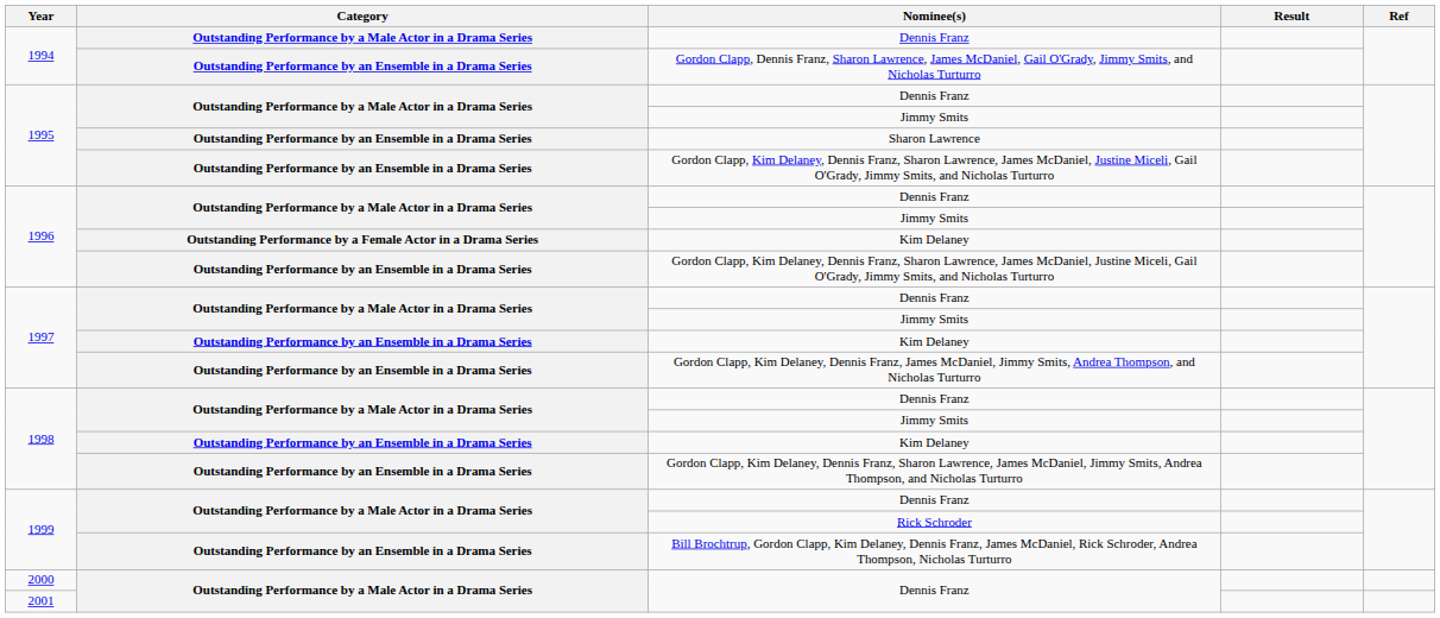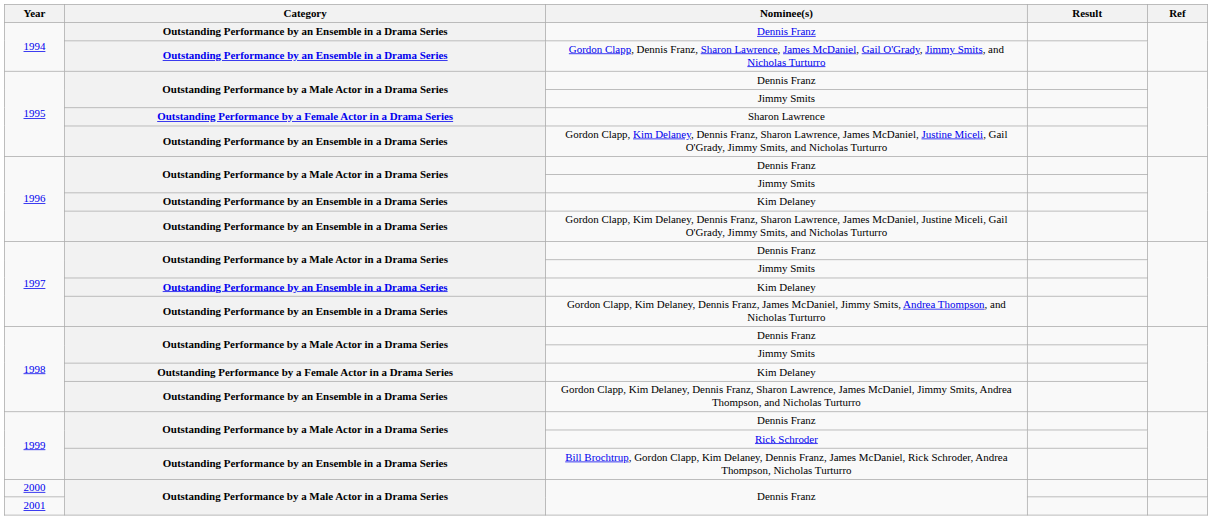 <table class="wikitable plainrowheaders" style="font-size: 90%; text-align:center" width=100%>
 <tr>
 <th scope="col" width="5%">Year</th>
 <th scope="col" width="40%">Category</th>
 <th scope="col" width="40%">Nominee(s)</th>
 <th scope="col" width="10%">Result</th>
 <th scope="col" width="5%">Ref</th>
 </tr>
 <tr>
 <td rowspan="2"><a href='#'>1994</a></td>
-<th scope="row" style="text-align:center"><a href='#'>Outstanding Performance by a Male Actor in a Drama Series</a></th>
+<th scope="row" style="text-align:center">Outstanding Performance by an Ensemble in a Drama Series</th>
 <td><a href='#'>Dennis Franz</a> </td>
 <td></td>
 <td rowspan="2"></td>
 </tr>
 <tr>
 <th scope="row" style="text-align:center"><a href='#'>Outstanding Performance by an Ensemble in a Drama Series</a></th>
 <td><a href='#'>Gordon Clapp</a>, Dennis Franz, <a href='#'>Sharon Lawrence</a>, <a href='#'>James McDaniel</a>, <a href='#'>Gail O'Grady</a>, <a href='#'>Jimmy Smits</a>, and <a href='#'>Nicholas Turturro</a></td>
 <td></td>
 </tr>
 <tr>
 <td rowspan="4"><a href='#'>1995</a></td>
 <th scope="row" style="text-align:center" rowspan="2">Outstanding Performance by a Male Actor in a Drama Series</th>
 <td>Dennis Franz </td>
 <td></td>
 <td rowspan="4"></td>
 </tr>
 <tr>
 <td>Jimmy Smits </td>
 <td></td>
 </tr>
 <tr>
-<th scope="row" style="text-align:center">Outstanding Performance by an Ensemble in a Drama Series</th>
+<th scope="row" style="text-align:center"><a href='#'>Outstanding Performance by a Female Actor in a Drama Series</a></th>
 <td>Sharon Lawrence </td>
 <td></td>
 </tr>
 <tr>
 <th scope="row" style="text-align:center">Outstanding Performance by an Ensemble in a Drama Series</th>
 <td>Gordon Clapp, <a href='#'>Kim Delaney</a>, Dennis Franz, Sharon Lawrence, James McDaniel, <a href='#'>Justine Miceli</a>, Gail O'Grady, Jimmy Smits, and Nicholas Turturro</td>
 <td></td>
 </tr>
 <tr>
 <td rowspan="4"><a href='#'>1996</a></td>
 <th scope="row" style="text-align:center" rowspan="2">Outstanding Performance by a Male Actor in a Drama Series</th>
 <td>Dennis Franz </td>
 <td></td>
 <td rowspan="4"></td>
 </tr>
 <tr>
 <td>Jimmy Smits </td>
 <td></td>
 </tr>
 <tr>
-<th scope="row" style="text-align:center">Outstanding Performance by a Female Actor in a Drama Series</th>
+<th scope="row" style="text-align:center">Outstanding Performance by an Ensemble in a Drama Series</th>
 <td>Kim Delaney </td>
 <td></td>
 </tr>
 <tr>
 <th scope="row" style="text-align:center">Outstanding Performance by an Ensemble in a Drama Series</th>
 <td>Gordon Clapp, Kim Delaney, Dennis Franz, Sharon Lawrence, James McDaniel, Justine Miceli, Gail O'Grady, Jimmy Smits, and Nicholas Turturro</td>
 <td></td>
 </tr>
 <tr>
 <td rowspan="4"><a href='#'>1997</a></td>
 <th scope="row" style="text-align:center" rowspan="2">Outstanding Performance by a Male Actor in a Drama Series</th>
 <td>Dennis Franz </td>
 <td></td>
 <td rowspan="4"></td>
 </tr>
 <tr>
 <td>Jimmy Smits </td>
 <td></td>
 </tr>
 <tr>
 <th scope="row" style="text-align:center"><a href='#'>Outstanding Performance by an Ensemble in a Drama Series</a></th>
 <td>Kim Delaney </td>
 <td></td>
 </tr>
 <tr>
 <th scope="row" style="text-align:center">Outstanding Performance by an Ensemble in a Drama Series</th>
 <td>Gordon Clapp, Kim Delaney, Dennis Franz, James McDaniel, Jimmy Smits, <a href='#'>Andrea Thompson</a>, and Nicholas Turturro</td>
 <td></td>
 </tr>
 <tr>
 <td rowspan="4"><a href='#'>1998</a></td>
 <th scope="row" style="text-align:center" rowspan="2">Outstanding Performance by a Male Actor in a Drama Series</th>
 <td>Dennis Franz </td>
 <td></td>
 <td rowspan="4"></td>
 </tr>
 <tr>
 <td>Jimmy Smits </td>
 <td></td>
 </tr>
 <tr>
-<th scope="row" style="text-align:center"><a href='#'>Outstanding Performance by an Ensemble in a Drama Series</a></th>
+<th scope="row" style="text-align:center">Outstanding Performance by a Female Actor in a Drama Series</th>
 <td>Kim Delaney </td>
 <td></td>
 </tr>
 <tr>
 <th scope="row" style="text-align:center">Outstanding Performance by an Ensemble in a Drama Series</th>
 <td>Gordon Clapp, Kim Delaney, Dennis Franz, Sharon Lawrence, James McDaniel, Jimmy Smits, Andrea Thompson, and Nicholas Turturro</td>
 <td></td>
 </tr>
 <tr>
 <td rowspan="3"><a href='#'>1999</a></td>
 <th scope="row" style="text-align:center" rowspan="2">Outstanding Performance by a Male Actor in a Drama Series</th>
 <td>Dennis Franz </td>
 <td></td>
 <td rowspan="3"></td>
 </tr>
 <tr>
 <td><a href='#'>Rick Schroder</a> </td>
 <td></td>
 </tr>
 <tr>
 <th scope="row" style="text-align:center">Outstanding Performance by an Ensemble in a Drama Series</th>
 <td><a href='#'>Bill Brochtrup</a>, Gordon Clapp, Kim Delaney, Dennis Franz, James McDaniel, Rick Schroder, Andrea Thompson, Nicholas Turturro</td>
 <td></td>
 </tr>
 <tr>
 <td><a href='#'>2000</a></td>
 <th scope="row" style="text-align:center" rowspan="2">Outstanding Performance by a Male Actor in a Drama Series</th>
 <td rowspan="2">Dennis Franz </td>
 <td></td>
 <td></td>
 </tr>
 <tr>
 <td><a href='#'>2001</a></td>
 <td></td>
 <td></td>
 </tr>
 </table>
